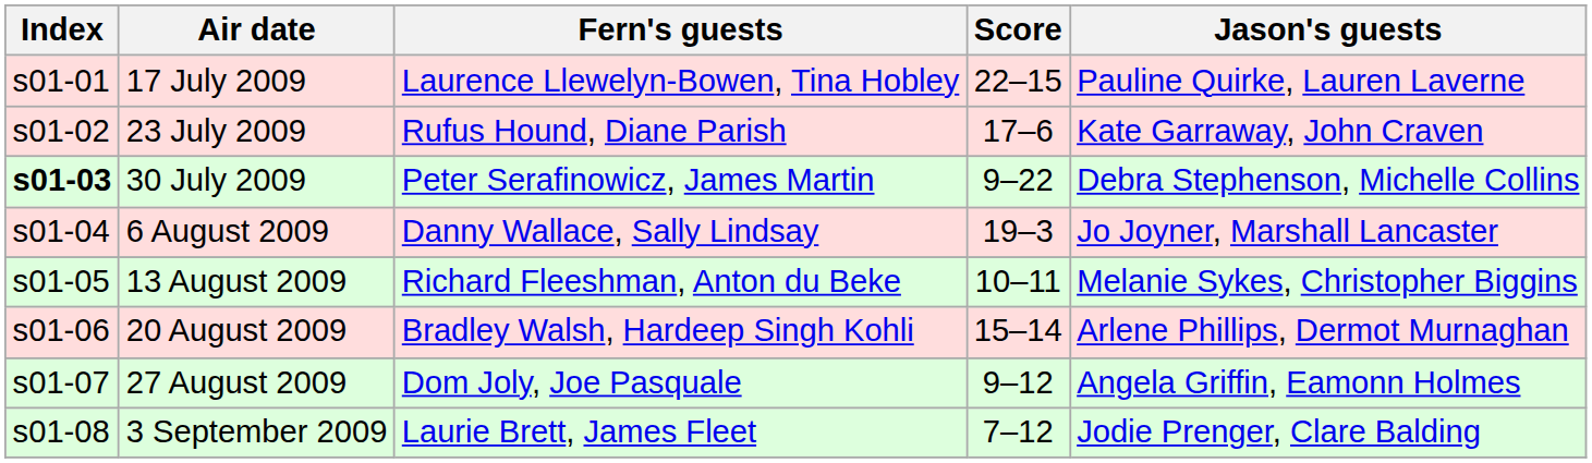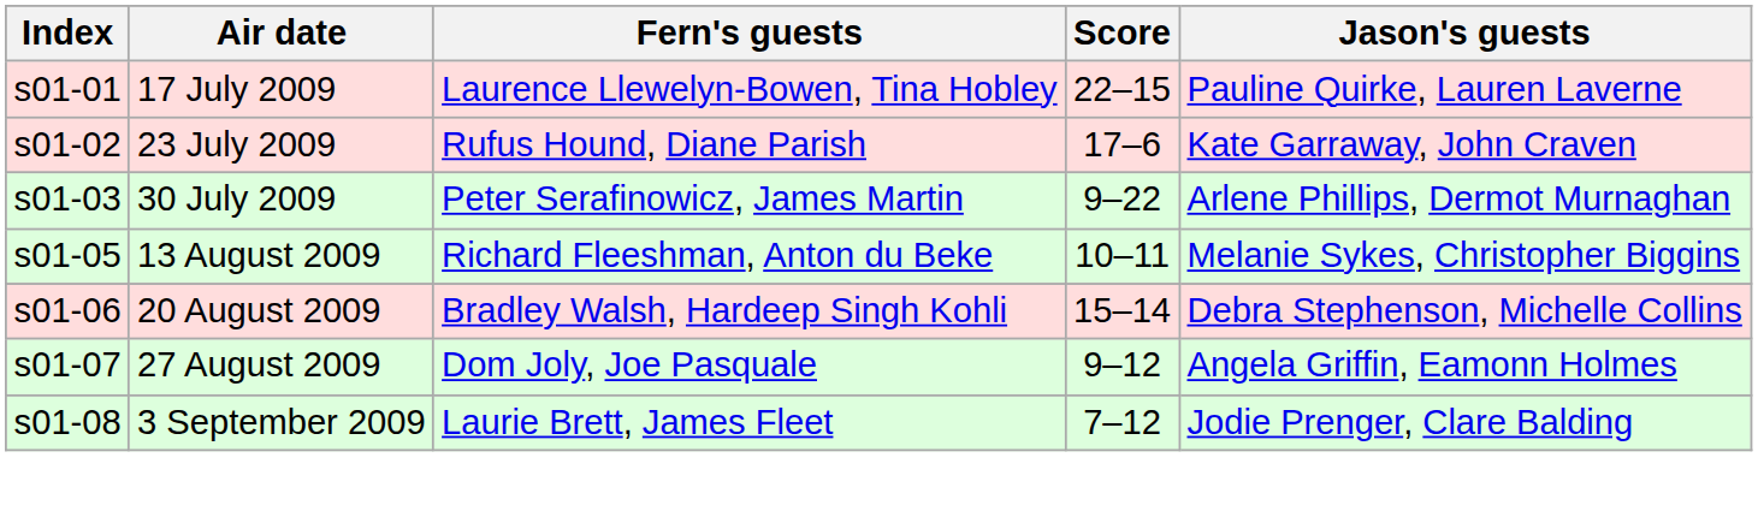 <table class="wikitable">
 <tr>
 <th>Index</th>
 <th>Air date</th>
 <th>Fern's guests</th>
 <th>Score</th>
 <th>Jason's guests</th>
 </tr>
 <tr bgcolor="#ffdddd">
 <td>s01-01</td>
 <td>17 July 2009</td>
 <td><a href='#'>Laurence Llewelyn-Bowen</a>, <a href='#'>Tina Hobley</a></td>
 <td align="center">22–15</td>
 <td><a href='#'>Pauline Quirke</a>, <a href='#'>Lauren Laverne</a></td>
 </tr>
 <tr bgcolor="#ffdddd">
 <td>s01-02</td>
 <td>23 July 2009</td>
 <td><a href='#'>Rufus Hound</a>, <a href='#'>Diane Parish</a></td>
 <td align="center">17–6</td>
 <td><a href='#'>Kate Garraway</a>, <a href='#'>John Craven</a></td>
 </tr>
 <tr bgcolor="#ddffdd">
-<td><strong>s01-03</strong></td>
+<td>s01-03</td>
 <td>30 July 2009</td>
 <td><a href='#'>Peter Serafinowicz</a>, <a href='#'>James Martin</a></td>
 <td align="center">9–22</td>
-<td><a href='#'>Debra Stephenson</a>, <a href='#'>Michelle Collins</a></td>
-</tr>
-<tr bgcolor="#ffdddd">
-<td>s01-04</td>
-<td>6 August 2009</td>
-<td><a href='#'>Danny Wallace</a>, <a href='#'>Sally Lindsay</a></td>
-<td align="center">19–3</td>
-<td><a href='#'>Jo Joyner</a>, <a href='#'>Marshall Lancaster</a></td>
+<td><a href='#'>Arlene Phillips</a>, <a href='#'>Dermot Murnaghan</a></td>
 </tr>
 <tr bgcolor="#ddffdd">
 <td>s01-05</td>
 <td>13 August 2009</td>
 <td><a href='#'>Richard Fleeshman</a>, <a href='#'>Anton du Beke</a></td>
 <td align="center">10–11</td>
 <td><a href='#'>Melanie Sykes</a>, <a href='#'>Christopher Biggins</a></td>
 </tr>
 <tr bgcolor="#ffdddd">
 <td>s01-06</td>
 <td>20 August 2009</td>
 <td><a href='#'>Bradley Walsh</a>, <a href='#'>Hardeep Singh Kohli</a></td>
 <td align="center">15–14</td>
-<td><a href='#'>Arlene Phillips</a>, <a href='#'>Dermot Murnaghan</a></td>
+<td><a href='#'>Debra Stephenson</a>, <a href='#'>Michelle Collins</a></td>
 </tr>
 <tr bgcolor="#ddffdd">
 <td>s01-07</td>
 <td>27 August 2009</td>
 <td><a href='#'>Dom Joly</a>, <a href='#'>Joe Pasquale</a></td>
 <td align="center">9–12</td>
 <td><a href='#'>Angela Griffin</a>, <a href='#'>Eamonn Holmes</a></td>
 </tr>
 <tr bgcolor="#ddffdd">
 <td>s01-08</td>
 <td>3 September 2009</td>
 <td><a href='#'>Laurie Brett</a>, <a href='#'>James Fleet</a></td>
 <td align="center">7–12</td>
 <td><a href='#'>Jodie Prenger</a>, <a href='#'>Clare Balding</a></td>
 </tr>
 </table>
